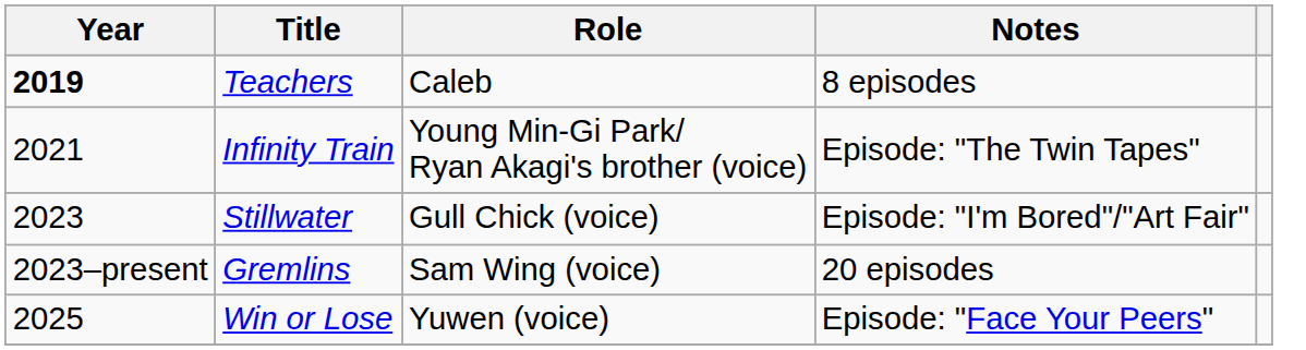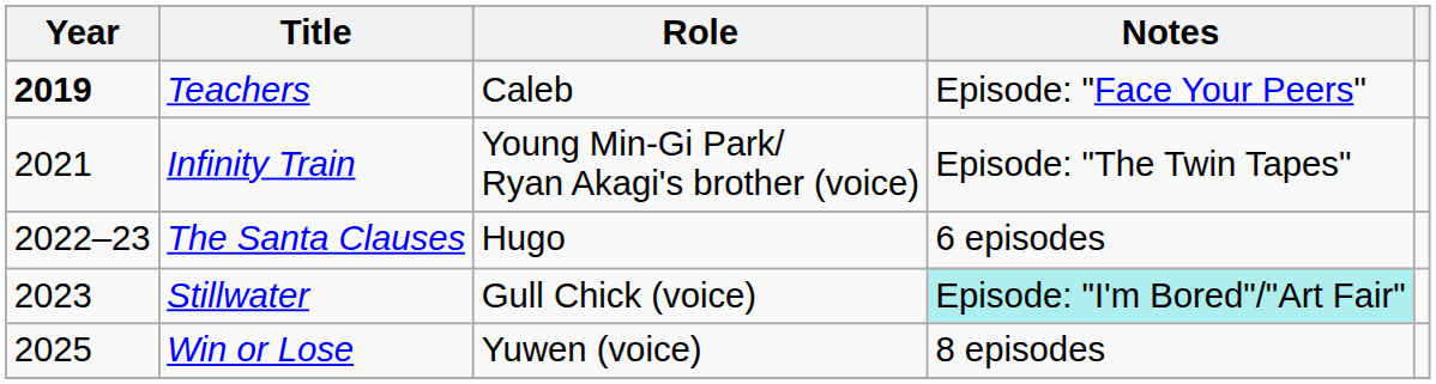 <table class="wikitable sortable">
 <tr style="background:#ccc; text-align:center;">
 <th>Year</th>
 <th>Title</th>
 <th>Role</th>
 <th>Notes</th>
 <th></th>
 </tr>
 <tr>
 <td><strong>2019</strong></td>
 <td><em><a href='#'>Teachers</a></em></td>
 <td>Caleb</td>
-<td>8 episodes</td>
+<td>Episode: "<a href='#'>Face Your Peers</a>"</td>
 <td></td>
 </tr>
 <tr>
 <td>2021</td>
 <td><em><a href='#'>Infinity Train</a></em></td>
 <td>Young Min-Gi Park/<br>Ryan Akagi's brother (voice)</td>
 <td>Episode: "The Twin Tapes"</td>
 <td></td>
 </tr>
 <tr>
+<td>2022–23</td>
+<td><em><a href='#'>The Santa Clauses</a></em></td>
+<td>Hugo</td>
+<td>6 episodes</td>
+<td></td>
+</tr>
+<tr>
 <td>2023</td>
 <td><em><a href='#'>Stillwater</a></em></td>
 <td>Gull Chick (voice)</td>
-<td>Episode: "I'm Bored"/"Art Fair"</td>
-<td></td>
-</tr>
-<tr>
-<td>2023–present</td>
-<td><em><a href='#'>Gremlins</a></em></td>
-<td>Sam Wing (voice)</td>
-<td>20 episodes</td>
+<td style="background: paleturquoise;">Episode: "I'm Bored"/"Art Fair"</td>
 <td></td>
 </tr>
 <tr>
 <td>2025</td>
 <td><em><a href='#'>Win or Lose</a></em></td>
 <td>Yuwen (voice)</td>
-<td>Episode: "<a href='#'>Face Your Peers</a>"</td>
+<td>8 episodes</td>
 <td></td>
 </tr>
 <tr>
 </tr>
 </table>
